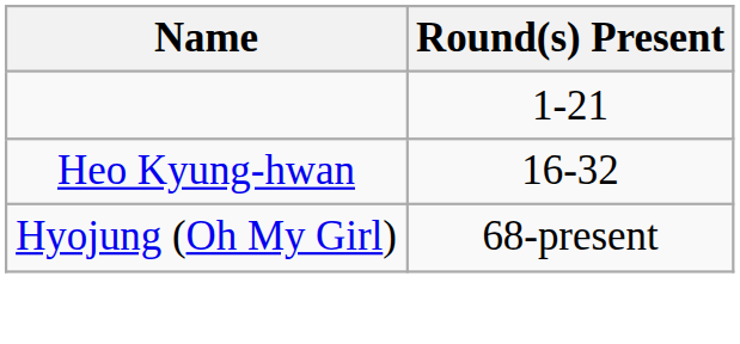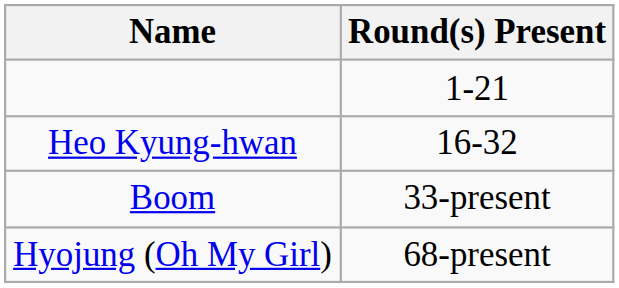 <table class="wikitable" style="text-align:center">
 <tr>
 <th>Name</th>
 <th>Round(s) Present</th>
 </tr>
 <tr>
 <td></td>
 <td>1-21</td>
 </tr>
 <tr>
 <td><a href='#'>Heo Kyung-hwan</a></td>
 <td>16-32</td>
 </tr>
 <tr>
+<td><a href='#'>Boom</a></td>
+<td>33-present</td>
+</tr>
+<tr>
 <td><a href='#'>Hyojung</a> (<a href='#'>Oh My Girl</a>)</td>
 <td>68-present</td>
 </tr>
 </table>
